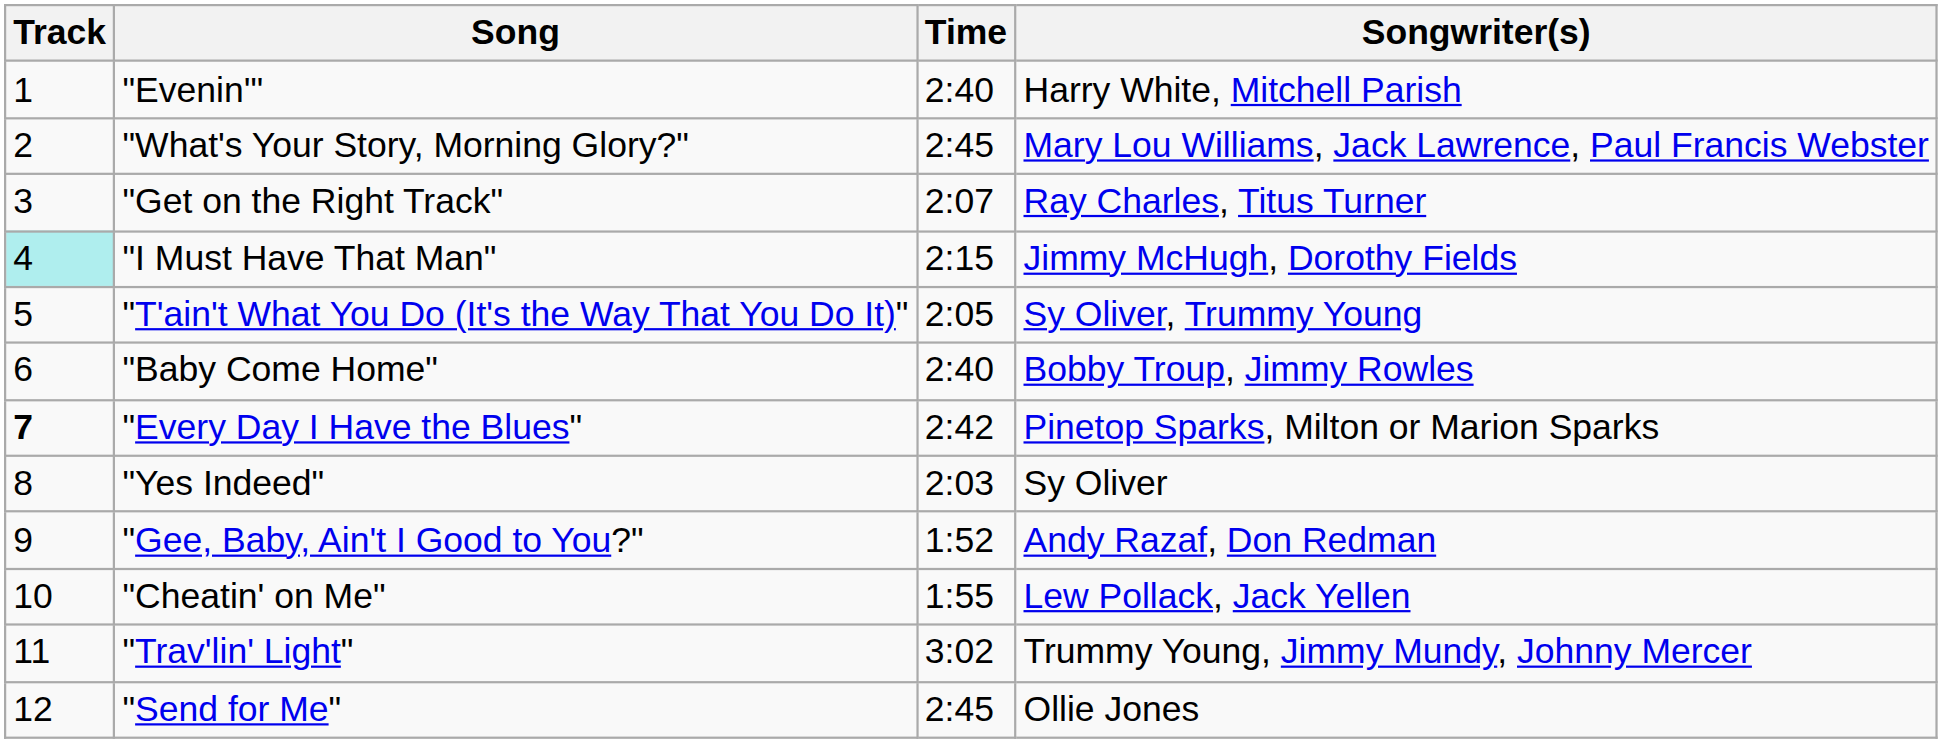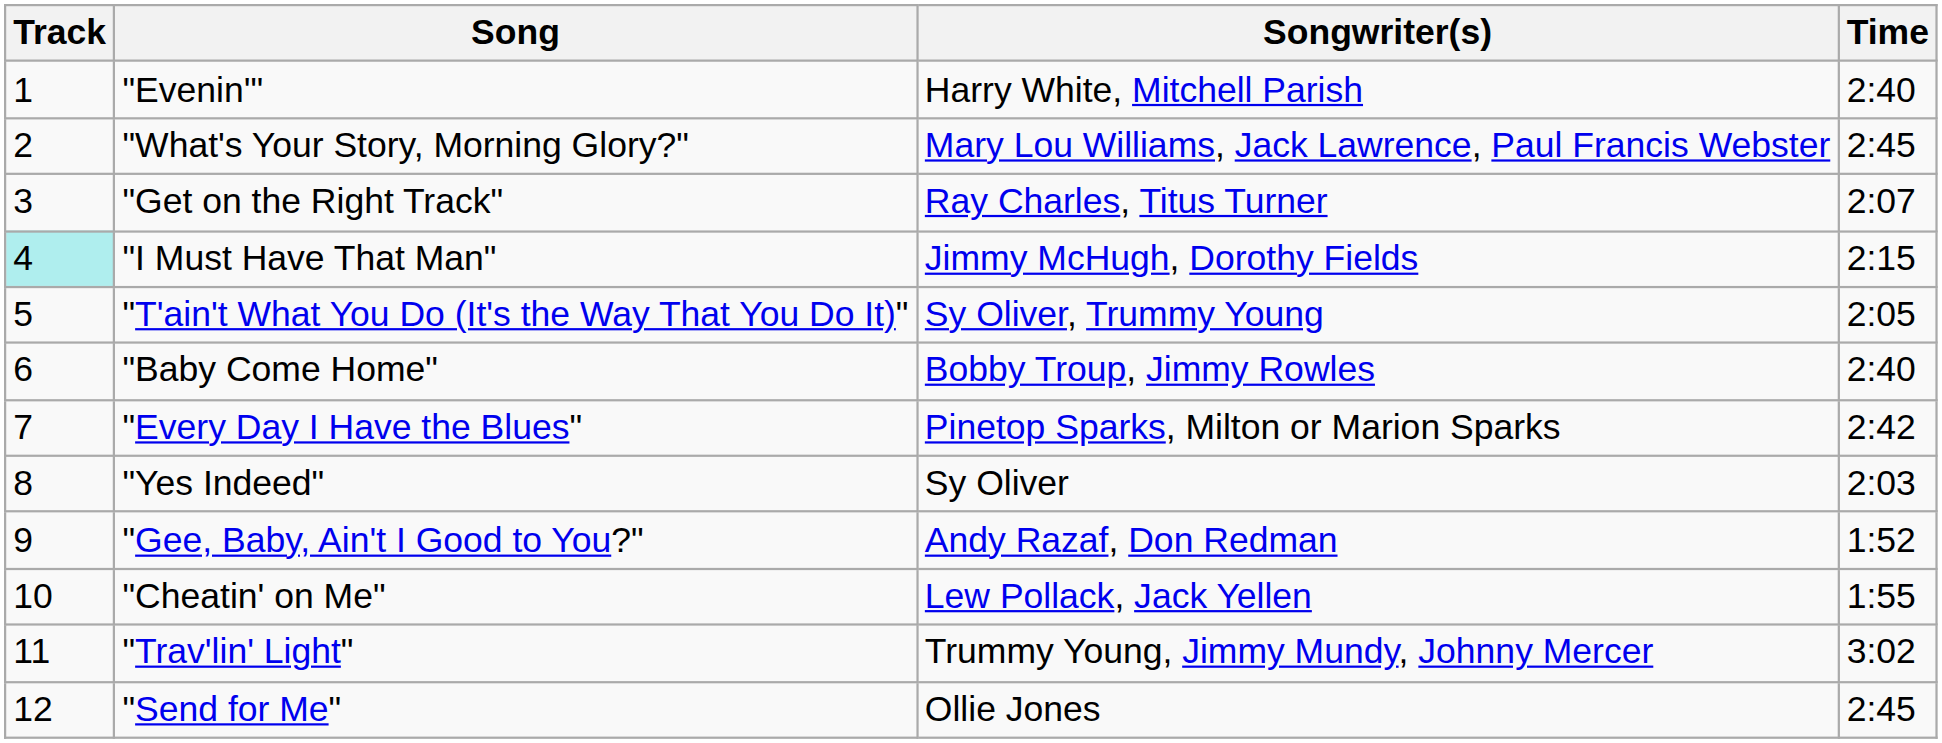 <table class="wikitable">
 <tr>
 <th>Track</th>
 <th>Song</th>
+<th>Songwriter(s)</th>
 <th>Time</th>
-<th>Songwriter(s)</th>
 </tr>
 <tr>
 <td>1</td>
 <td>"Evenin'"</td>
+<td>Harry White, <a href='#'>Mitchell Parish</a></td>
 <td>2:40</td>
-<td>Harry White, <a href='#'>Mitchell Parish</a></td>
 </tr>
 <tr>
 <td>2</td>
 <td>"What's Your Story, Morning Glory?"</td>
+<td><a href='#'>Mary Lou Williams</a>, <a href='#'>Jack Lawrence</a>, <a href='#'>Paul Francis Webster</a></td>
 <td>2:45</td>
-<td><a href='#'>Mary Lou Williams</a>, <a href='#'>Jack Lawrence</a>, <a href='#'>Paul Francis Webster</a></td>
 </tr>
 <tr>
 <td>3</td>
 <td>"Get on the Right Track"</td>
+<td><a href='#'>Ray Charles</a>, <a href='#'>Titus Turner</a></td>
 <td>2:07</td>
-<td><a href='#'>Ray Charles</a>, <a href='#'>Titus Turner</a></td>
 </tr>
 <tr>
 <td style="background: paleturquoise;">4</td>
 <td>"I Must Have That Man"</td>
+<td><a href='#'>Jimmy McHugh</a>, <a href='#'>Dorothy Fields</a></td>
 <td>2:15</td>
-<td><a href='#'>Jimmy McHugh</a>, <a href='#'>Dorothy Fields</a></td>
 </tr>
 <tr>
 <td>5</td>
 <td>"<a href='#'>T'ain't What You Do (It's the Way That You Do It)</a>"</td>
+<td><a href='#'>Sy Oliver</a>, <a href='#'>Trummy Young</a></td>
 <td>2:05</td>
-<td><a href='#'>Sy Oliver</a>, <a href='#'>Trummy Young</a></td>
 </tr>
 <tr>
 <td>6</td>
 <td>"Baby Come Home"</td>
+<td><a href='#'>Bobby Troup</a>, <a href='#'>Jimmy Rowles</a></td>
 <td>2:40</td>
-<td><a href='#'>Bobby Troup</a>, <a href='#'>Jimmy Rowles</a></td>
 </tr>
 <tr>
-<td><strong>7</strong></td>
+<td>7</td>
 <td>"<a href='#'>Every Day I Have the Blues</a>"</td>
+<td><a href='#'>Pinetop Sparks</a>, Milton or Marion Sparks</td>
 <td>2:42</td>
-<td><a href='#'>Pinetop Sparks</a>, Milton or Marion Sparks</td>
 </tr>
 <tr>
 <td>8</td>
 <td>"Yes Indeed"</td>
+<td>Sy Oliver</td>
 <td>2:03</td>
-<td>Sy Oliver</td>
 </tr>
 <tr>
 <td>9</td>
 <td>"<a href='#'>Gee, Baby, Ain't I Good to You</a>?"</td>
+<td><a href='#'>Andy Razaf</a>, <a href='#'>Don Redman</a></td>
 <td>1:52</td>
-<td><a href='#'>Andy Razaf</a>, <a href='#'>Don Redman</a></td>
 </tr>
 <tr>
 <td>10</td>
 <td>"Cheatin' on Me"</td>
+<td><a href='#'>Lew Pollack</a>, <a href='#'>Jack Yellen</a></td>
 <td>1:55</td>
-<td><a href='#'>Lew Pollack</a>, <a href='#'>Jack Yellen</a></td>
 </tr>
 <tr>
 <td>11</td>
 <td>"<a href='#'>Trav'lin' Light</a>"</td>
+<td>Trummy Young, <a href='#'>Jimmy Mundy</a>, <a href='#'>Johnny Mercer</a></td>
 <td>3:02</td>
-<td>Trummy Young, <a href='#'>Jimmy Mundy</a>, <a href='#'>Johnny Mercer</a></td>
 </tr>
 <tr>
 <td>12</td>
 <td>"<a href='#'>Send for Me</a>"</td>
+<td>Ollie Jones</td>
 <td>2:45</td>
-<td>Ollie Jones</td>
 </tr>
 </table>
